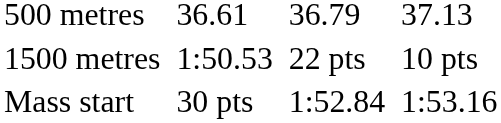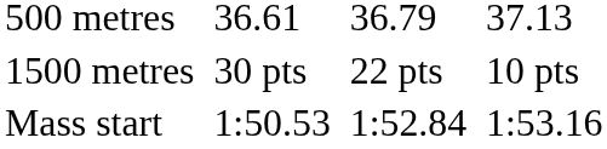 <table>
 <tr>
 <td>500 metres<br></td>
 <td></td>
 <td>36.61</td>
 <td></td>
 <td>36.79</td>
 <td></td>
 <td>37.13</td>
 </tr>
 <tr>
 <td>1500 metres<br></td>
 <td></td>
-<td>1:50.53</td>
+<td>30 pts</td>
 <td></td>
 <td>22 pts</td>
 <td></td>
 <td>10 pts</td>
 </tr>
 <tr>
 <td>Mass start<br></td>
 <td></td>
-<td>30 pts</td>
+<td>1:50.53</td>
 <td></td>
 <td>1:52.84</td>
 <td></td>
 <td>1:53.16</td>
 </tr>
 </table>
